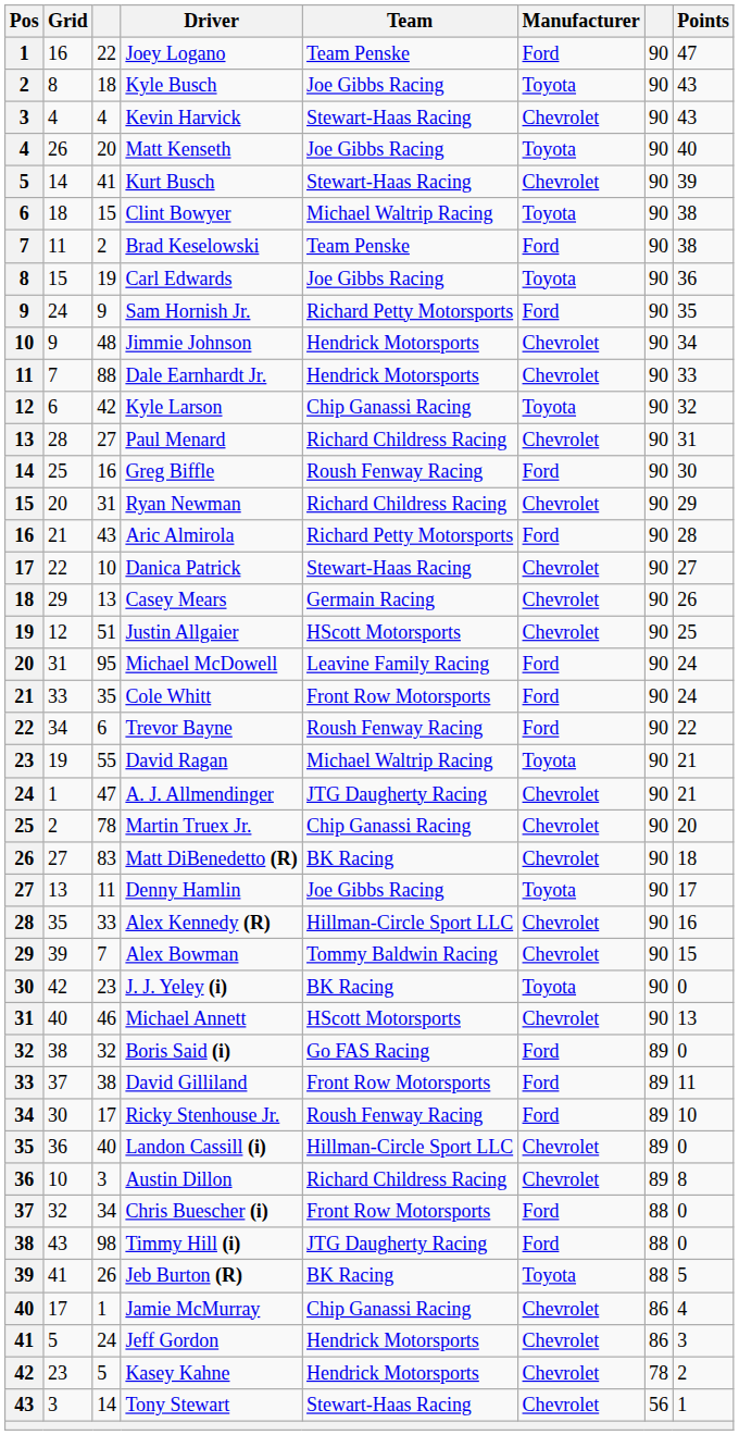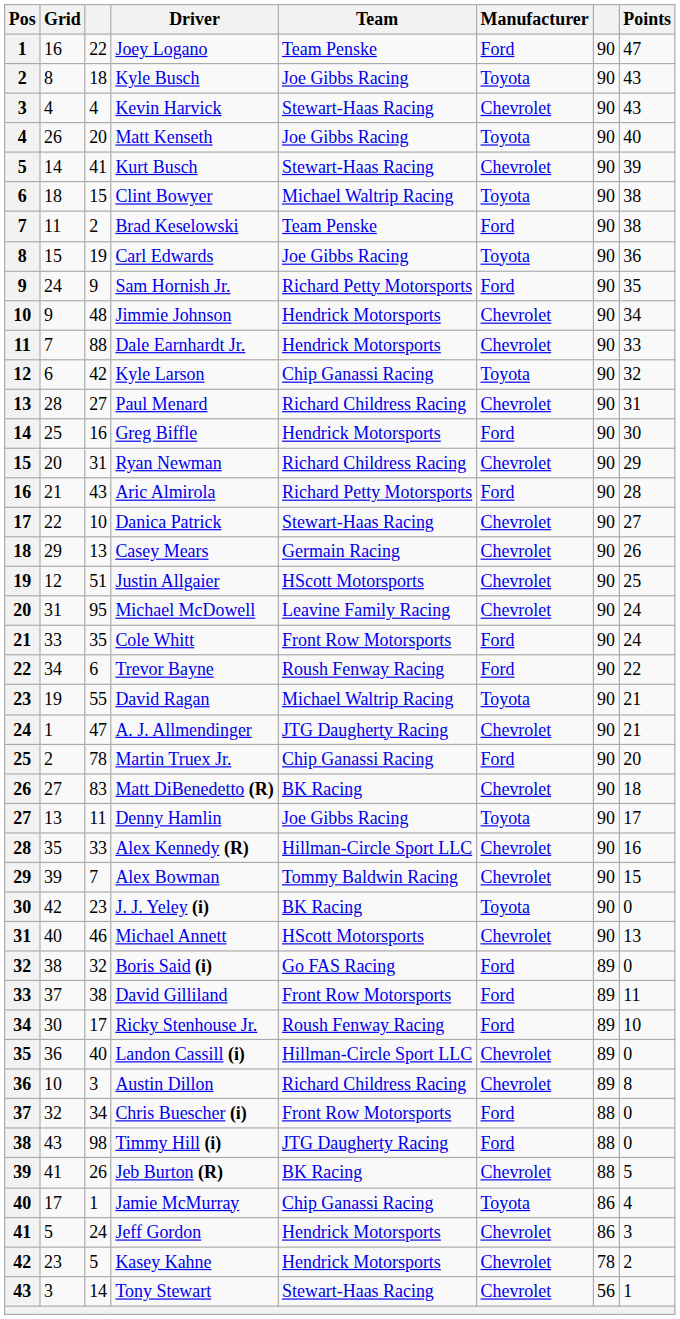 <table class="wikitable" style="font-size:95%">
 <tr>
 <th>Pos</th>
 <th>Grid</th>
 <th></th>
 <th>Driver</th>
 <th>Team</th>
 <th>Manufacturer</th>
 <th></th>
 <th>Points</th>
 </tr>
 <tr>
 <th>1</th>
 <td>16</td>
 <td>22</td>
 <td><a href='#'>Joey Logano</a></td>
 <td><a href='#'>Team Penske</a></td>
 <td><a href='#'>Ford</a></td>
 <td>90</td>
 <td>47</td>
 </tr>
 <tr>
 <th>2</th>
 <td>8</td>
 <td>18</td>
 <td><a href='#'>Kyle Busch</a></td>
 <td><a href='#'>Joe Gibbs Racing</a></td>
 <td><a href='#'>Toyota</a></td>
 <td>90</td>
 <td>43</td>
 </tr>
 <tr>
 <th>3</th>
 <td>4</td>
 <td>4</td>
 <td><a href='#'>Kevin Harvick</a></td>
 <td><a href='#'>Stewart-Haas Racing</a></td>
 <td><a href='#'>Chevrolet</a></td>
 <td>90</td>
 <td>43</td>
 </tr>
 <tr>
 <th>4</th>
 <td>26</td>
 <td>20</td>
 <td><a href='#'>Matt Kenseth</a></td>
 <td><a href='#'>Joe Gibbs Racing</a></td>
 <td><a href='#'>Toyota</a></td>
 <td>90</td>
 <td>40</td>
 </tr>
 <tr>
 <th>5</th>
 <td>14</td>
 <td>41</td>
 <td><a href='#'>Kurt Busch</a></td>
 <td><a href='#'>Stewart-Haas Racing</a></td>
 <td><a href='#'>Chevrolet</a></td>
 <td>90</td>
 <td>39</td>
 </tr>
 <tr>
 <th>6</th>
 <td>18</td>
 <td>15</td>
 <td><a href='#'>Clint Bowyer</a></td>
 <td><a href='#'>Michael Waltrip Racing</a></td>
 <td><a href='#'>Toyota</a></td>
 <td>90</td>
 <td>38</td>
 </tr>
 <tr>
 <th>7</th>
 <td>11</td>
 <td>2</td>
 <td><a href='#'>Brad Keselowski</a></td>
 <td><a href='#'>Team Penske</a></td>
 <td><a href='#'>Ford</a></td>
 <td>90</td>
 <td>38</td>
 </tr>
 <tr>
 <th>8</th>
 <td>15</td>
 <td>19</td>
 <td><a href='#'>Carl Edwards</a></td>
 <td><a href='#'>Joe Gibbs Racing</a></td>
 <td><a href='#'>Toyota</a></td>
 <td>90</td>
 <td>36</td>
 </tr>
 <tr>
 <th>9</th>
 <td>24</td>
 <td>9</td>
 <td><a href='#'>Sam Hornish Jr.</a></td>
 <td><a href='#'>Richard Petty Motorsports</a></td>
 <td><a href='#'>Ford</a></td>
 <td>90</td>
 <td>35</td>
 </tr>
 <tr>
 <th>10</th>
 <td>9</td>
 <td>48</td>
 <td><a href='#'>Jimmie Johnson</a></td>
 <td><a href='#'>Hendrick Motorsports</a></td>
 <td><a href='#'>Chevrolet</a></td>
 <td>90</td>
 <td>34</td>
 </tr>
 <tr>
 <th>11</th>
 <td>7</td>
 <td>88</td>
 <td><a href='#'>Dale Earnhardt Jr.</a></td>
 <td><a href='#'>Hendrick Motorsports</a></td>
 <td><a href='#'>Chevrolet</a></td>
 <td>90</td>
 <td>33</td>
 </tr>
 <tr>
 <th>12</th>
 <td>6</td>
 <td>42</td>
 <td><a href='#'>Kyle Larson</a></td>
 <td><a href='#'>Chip Ganassi Racing</a></td>
 <td><a href='#'>Toyota</a></td>
 <td>90</td>
 <td>32</td>
 </tr>
 <tr>
 <th>13</th>
 <td>28</td>
 <td>27</td>
 <td><a href='#'>Paul Menard</a></td>
 <td><a href='#'>Richard Childress Racing</a></td>
 <td><a href='#'>Chevrolet</a></td>
 <td>90</td>
 <td>31</td>
 </tr>
 <tr>
 <th>14</th>
 <td>25</td>
 <td>16</td>
 <td><a href='#'>Greg Biffle</a></td>
-<td><a href='#'>Roush Fenway Racing</a></td>
+<td><a href='#'>Hendrick Motorsports</a></td>
 <td><a href='#'>Ford</a></td>
 <td>90</td>
 <td>30</td>
 </tr>
 <tr>
 <th>15</th>
 <td>20</td>
 <td>31</td>
 <td><a href='#'>Ryan Newman</a></td>
 <td><a href='#'>Richard Childress Racing</a></td>
 <td><a href='#'>Chevrolet</a></td>
 <td>90</td>
 <td>29</td>
 </tr>
 <tr>
 <th>16</th>
 <td>21</td>
 <td>43</td>
 <td><a href='#'>Aric Almirola</a></td>
 <td><a href='#'>Richard Petty Motorsports</a></td>
 <td><a href='#'>Ford</a></td>
 <td>90</td>
 <td>28</td>
 </tr>
 <tr>
 <th>17</th>
 <td>22</td>
 <td>10</td>
 <td><a href='#'>Danica Patrick</a></td>
 <td><a href='#'>Stewart-Haas Racing</a></td>
 <td><a href='#'>Chevrolet</a></td>
 <td>90</td>
 <td>27</td>
 </tr>
 <tr>
 <th>18</th>
 <td>29</td>
 <td>13</td>
 <td><a href='#'>Casey Mears</a></td>
 <td><a href='#'>Germain Racing</a></td>
 <td><a href='#'>Chevrolet</a></td>
 <td>90</td>
 <td>26</td>
 </tr>
 <tr>
 <th>19</th>
 <td>12</td>
 <td>51</td>
 <td><a href='#'>Justin Allgaier</a></td>
 <td><a href='#'>HScott Motorsports</a></td>
 <td><a href='#'>Chevrolet</a></td>
 <td>90</td>
 <td>25</td>
 </tr>
 <tr>
 <th>20</th>
 <td>31</td>
 <td>95</td>
 <td><a href='#'>Michael McDowell</a></td>
 <td><a href='#'>Leavine Family Racing</a></td>
-<td><a href='#'>Ford</a></td>
+<td><a href='#'>Chevrolet</a></td>
 <td>90</td>
 <td>24</td>
 </tr>
 <tr>
 <th>21</th>
 <td>33</td>
 <td>35</td>
 <td><a href='#'>Cole Whitt</a></td>
 <td><a href='#'>Front Row Motorsports</a></td>
 <td><a href='#'>Ford</a></td>
 <td>90</td>
 <td>24</td>
 </tr>
 <tr>
 <th>22</th>
 <td>34</td>
 <td>6</td>
 <td><a href='#'>Trevor Bayne</a></td>
 <td><a href='#'>Roush Fenway Racing</a></td>
 <td><a href='#'>Ford</a></td>
 <td>90</td>
 <td>22</td>
 </tr>
 <tr>
 <th>23</th>
 <td>19</td>
 <td>55</td>
 <td><a href='#'>David Ragan</a></td>
 <td><a href='#'>Michael Waltrip Racing</a></td>
 <td><a href='#'>Toyota</a></td>
 <td>90</td>
 <td>21</td>
 </tr>
 <tr>
 <th>24</th>
 <td>1</td>
 <td>47</td>
 <td><a href='#'>A. J. Allmendinger</a></td>
 <td><a href='#'>JTG Daugherty Racing</a></td>
 <td><a href='#'>Chevrolet</a></td>
 <td>90</td>
 <td>21</td>
 </tr>
 <tr>
 <th>25</th>
 <td>2</td>
 <td>78</td>
 <td><a href='#'>Martin Truex Jr.</a></td>
 <td><a href='#'>Chip Ganassi Racing</a></td>
-<td><a href='#'>Chevrolet</a></td>
+<td><a href='#'>Ford</a></td>
 <td>90</td>
 <td>20</td>
 </tr>
 <tr>
 <th>26</th>
 <td>27</td>
 <td>83</td>
 <td><a href='#'>Matt DiBenedetto</a> <strong>(R)</strong></td>
 <td><a href='#'>BK Racing</a></td>
 <td><a href='#'>Chevrolet</a></td>
 <td>90</td>
 <td>18</td>
 </tr>
 <tr>
 <th>27</th>
 <td>13</td>
 <td>11</td>
 <td><a href='#'>Denny Hamlin</a></td>
 <td><a href='#'>Joe Gibbs Racing</a></td>
 <td><a href='#'>Toyota</a></td>
 <td>90</td>
 <td>17</td>
 </tr>
 <tr>
 <th>28</th>
 <td>35</td>
 <td>33</td>
 <td><a href='#'>Alex Kennedy</a> <strong>(R)</strong></td>
 <td><a href='#'>Hillman-Circle Sport LLC</a></td>
 <td><a href='#'>Chevrolet</a></td>
 <td>90</td>
 <td>16</td>
 </tr>
 <tr>
 <th>29</th>
 <td>39</td>
 <td>7</td>
 <td><a href='#'>Alex Bowman</a></td>
 <td><a href='#'>Tommy Baldwin Racing</a></td>
 <td><a href='#'>Chevrolet</a></td>
 <td>90</td>
 <td>15</td>
 </tr>
 <tr>
 <th>30</th>
 <td>42</td>
 <td>23</td>
 <td><a href='#'>J. J. Yeley</a> <strong>(i)</strong></td>
 <td><a href='#'>BK Racing</a></td>
 <td><a href='#'>Toyota</a></td>
 <td>90</td>
 <td>0</td>
 </tr>
 <tr>
 <th>31</th>
 <td>40</td>
 <td>46</td>
 <td><a href='#'>Michael Annett</a></td>
 <td><a href='#'>HScott Motorsports</a></td>
 <td><a href='#'>Chevrolet</a></td>
 <td>90</td>
 <td>13</td>
 </tr>
 <tr>
 <th>32</th>
 <td>38</td>
 <td>32</td>
 <td><a href='#'>Boris Said</a> <strong>(i)</strong></td>
 <td><a href='#'>Go FAS Racing</a></td>
 <td><a href='#'>Ford</a></td>
 <td>89</td>
 <td>0</td>
 </tr>
 <tr>
 <th>33</th>
 <td>37</td>
 <td>38</td>
 <td><a href='#'>David Gilliland</a></td>
 <td><a href='#'>Front Row Motorsports</a></td>
 <td><a href='#'>Ford</a></td>
 <td>89</td>
 <td>11</td>
 </tr>
 <tr>
 <th>34</th>
 <td>30</td>
 <td>17</td>
 <td><a href='#'>Ricky Stenhouse Jr.</a></td>
 <td><a href='#'>Roush Fenway Racing</a></td>
 <td><a href='#'>Ford</a></td>
 <td>89</td>
 <td>10</td>
 </tr>
 <tr>
 <th>35</th>
 <td>36</td>
 <td>40</td>
 <td><a href='#'>Landon Cassill</a> <strong>(i)</strong></td>
 <td><a href='#'>Hillman-Circle Sport LLC</a></td>
 <td><a href='#'>Chevrolet</a></td>
 <td>89</td>
 <td>0</td>
 </tr>
 <tr>
 <th>36</th>
 <td>10</td>
 <td>3</td>
 <td><a href='#'>Austin Dillon</a></td>
 <td><a href='#'>Richard Childress Racing</a></td>
 <td><a href='#'>Chevrolet</a></td>
 <td>89</td>
 <td>8</td>
 </tr>
 <tr>
 <th>37</th>
 <td>32</td>
 <td>34</td>
 <td><a href='#'>Chris Buescher</a> <strong>(i)</strong></td>
 <td><a href='#'>Front Row Motorsports</a></td>
 <td><a href='#'>Ford</a></td>
 <td>88</td>
 <td>0</td>
 </tr>
 <tr>
 <th>38</th>
 <td>43</td>
 <td>98</td>
 <td><a href='#'>Timmy Hill</a> <strong>(i)</strong></td>
 <td><a href='#'>JTG Daugherty Racing</a></td>
 <td><a href='#'>Ford</a></td>
 <td>88</td>
 <td>0</td>
 </tr>
 <tr>
 <th>39</th>
 <td>41</td>
 <td>26</td>
 <td><a href='#'>Jeb Burton</a> <strong>(R)</strong></td>
 <td><a href='#'>BK Racing</a></td>
-<td><a href='#'>Toyota</a></td>
+<td><a href='#'>Chevrolet</a></td>
 <td>88</td>
 <td>5</td>
 </tr>
 <tr>
 <th>40</th>
 <td>17</td>
 <td>1</td>
 <td><a href='#'>Jamie McMurray</a></td>
 <td><a href='#'>Chip Ganassi Racing</a></td>
-<td><a href='#'>Chevrolet</a></td>
+<td><a href='#'>Toyota</a></td>
 <td>86</td>
 <td>4</td>
 </tr>
 <tr>
 <th>41</th>
 <td>5</td>
 <td>24</td>
 <td><a href='#'>Jeff Gordon</a></td>
 <td><a href='#'>Hendrick Motorsports</a></td>
 <td><a href='#'>Chevrolet</a></td>
 <td>86</td>
 <td>3</td>
 </tr>
 <tr>
 <th>42</th>
 <td>23</td>
 <td>5</td>
 <td><a href='#'>Kasey Kahne</a></td>
 <td><a href='#'>Hendrick Motorsports</a></td>
 <td><a href='#'>Chevrolet</a></td>
 <td>78</td>
 <td>2</td>
 </tr>
 <tr>
 <th>43</th>
 <td>3</td>
 <td>14</td>
 <td><a href='#'>Tony Stewart</a></td>
 <td><a href='#'>Stewart-Haas Racing</a></td>
 <td><a href='#'>Chevrolet</a></td>
 <td>56</td>
 <td>1</td>
 </tr>
 <tr>
 <th colspan="8"></th>
 </tr>
 </table>
